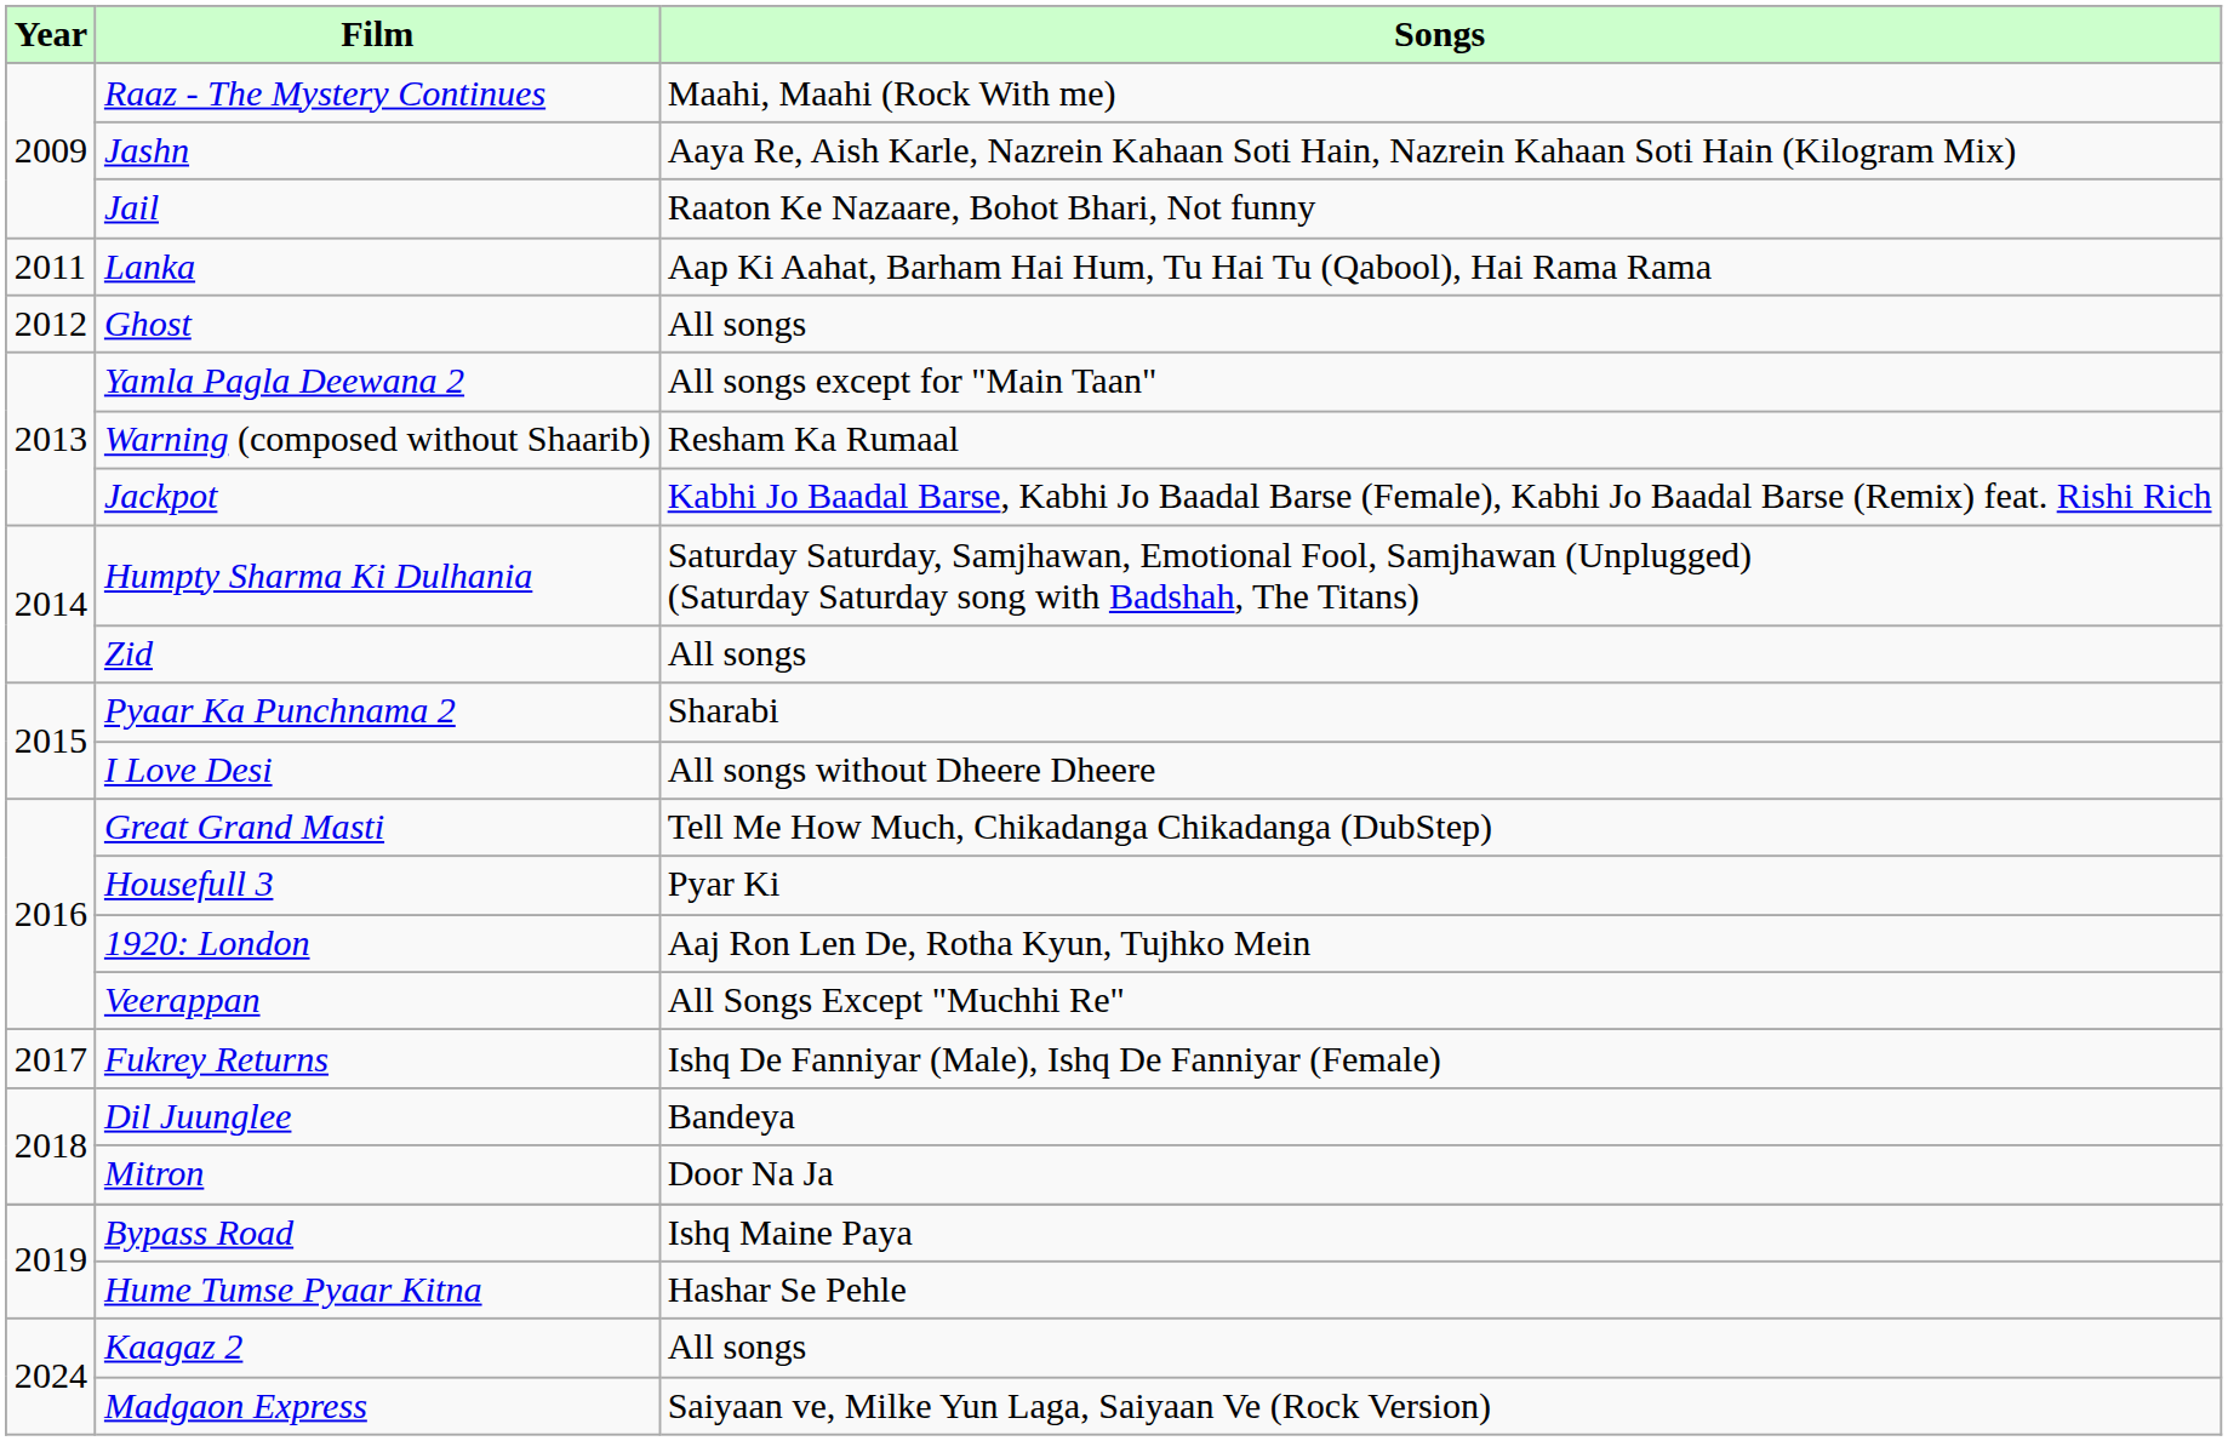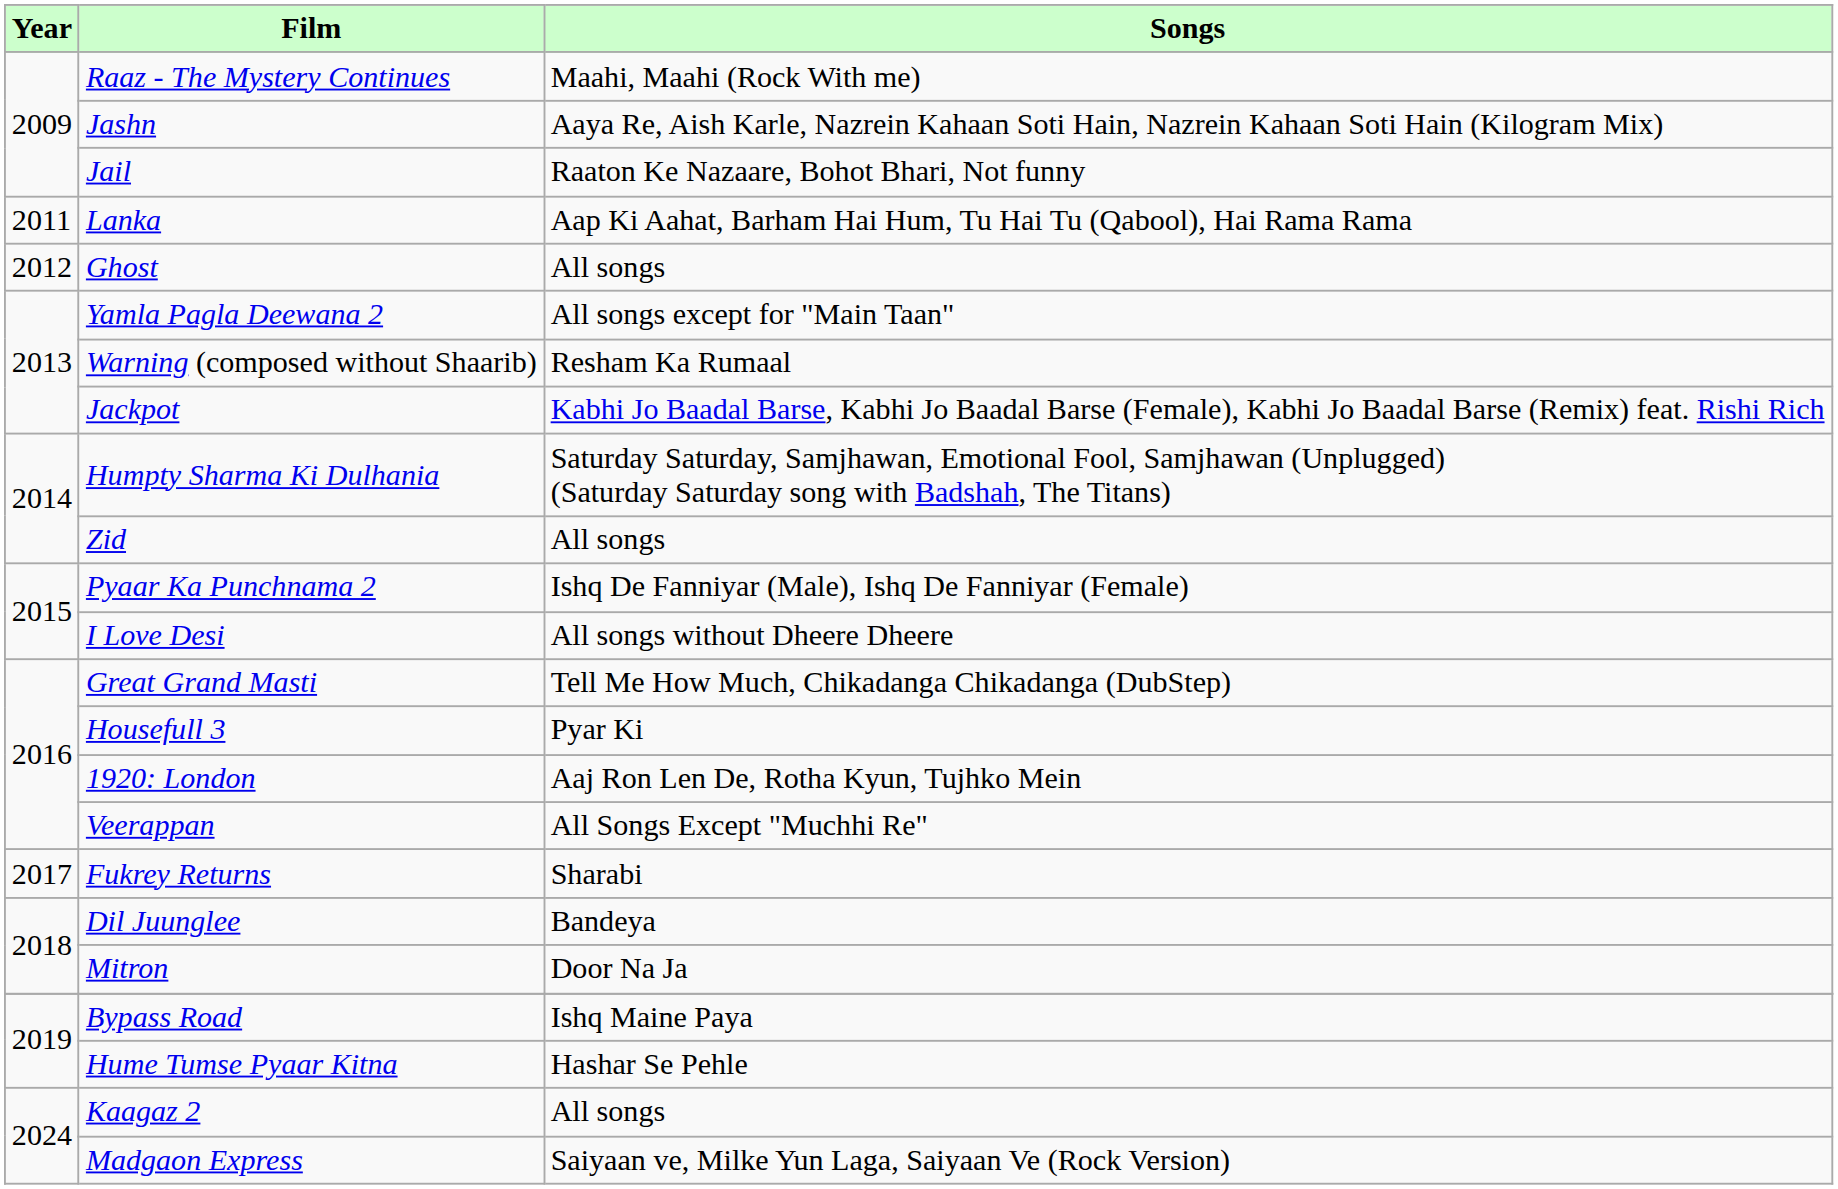 <table class="wikitable sortable">
 <tr>
 <th style="background:#cfc; text-align:center;"><strong>Year</strong></th>
 <th style="background:#cfc; text-align:center;"><strong>Film</strong></th>
 <th style="background:#cfc; text-align:center;"><strong>Songs</strong></th>
 </tr>
 <tr>
 <td rowspan="3">2009</td>
 <td><em><a href='#'>Raaz - The Mystery Continues</a></em></td>
 <td>Maahi, Maahi (Rock With me)</td>
 </tr>
 <tr>
 <td><a href='#'><em>Jashn</em></a></td>
 <td>Aaya Re, Aish Karle, Nazrein Kahaan Soti Hain, Nazrein Kahaan Soti Hain (Kilogram Mix)</td>
 </tr>
 <tr>
 <td><a href='#'><em>Jail</em></a></td>
 <td>Raaton Ke Nazaare, Bohot Bhari,  Not funny</td>
 </tr>
 <tr>
 <td>2011</td>
 <td><a href='#'><em>Lanka</em></a></td>
 <td>Aap Ki Aahat, Barham Hai Hum, Tu Hai Tu (Qabool), Hai Rama Rama</td>
 </tr>
 <tr>
 <td>2012</td>
 <td><em><a href='#'>Ghost</a></em></td>
 <td>All songs</td>
 </tr>
 <tr>
 <td rowspan="3">2013</td>
 <td><em><a href='#'>Yamla Pagla Deewana 2</a></em></td>
 <td>All songs except for "Main Taan"</td>
 </tr>
 <tr>
 <td><a href='#'><em>Warning</em></a> (composed without Shaarib)</td>
 <td>Resham Ka Rumaal</td>
 </tr>
 <tr>
 <td><a href='#'><em>Jackpot</em></a></td>
 <td><a href='#'>Kabhi Jo Baadal Barse</a>, Kabhi Jo Baadal Barse (Female), Kabhi Jo Baadal Barse (Remix) feat. <a href='#'>Rishi Rich</a></td>
 </tr>
 <tr>
 <td rowspan="2">2014</td>
 <td><em><a href='#'>Humpty Sharma Ki Dulhania</a></em></td>
 <td>Saturday Saturday, Samjhawan, Emotional Fool, Samjhawan (Unplugged)<br>(Saturday Saturday song with <a href='#'>Badshah</a>, The Titans)</td>
 </tr>
 <tr>
 <td><a href='#'><em>Zid</em></a></td>
 <td>All songs</td>
 </tr>
 <tr>
 <td rowspan=2>2015</td>
 <td><em><a href='#'>Pyaar Ka Punchnama 2</a></em></td>
-<td>Sharabi</td>
+<td>Ishq De Fanniyar (Male), Ishq De Fanniyar (Female)</td>
 </tr>
 <tr>
 <td><em><a href='#'>I Love Desi</a></em></td>
 <td>All songs without Dheere Dheere</td>
 </tr>
 <tr>
 <td rowspan="4">2016</td>
 <td><em><a href='#'>Great Grand Masti</a></em></td>
 <td>Tell Me How Much, Chikadanga Chikadanga (DubStep)</td>
 </tr>
 <tr>
 <td><em><a href='#'>Housefull 3</a></em></td>
 <td>Pyar Ki</td>
 </tr>
 <tr>
 <td><em><a href='#'>1920: London</a></em></td>
 <td>Aaj Ron Len De, Rotha Kyun, Tujhko Mein</td>
 </tr>
 <tr>
 <td><a href='#'><em>Veerappan</em></a></td>
 <td>All Songs Except "Muchhi Re"</td>
 </tr>
 <tr>
 <td>2017</td>
 <td><em><a href='#'>Fukrey Returns</a></em></td>
-<td>Ishq De Fanniyar (Male), Ishq De Fanniyar (Female)</td>
+<td>Sharabi</td>
 </tr>
 <tr>
 <td rowspan="2">2018</td>
 <td><em><a href='#'>Dil Juunglee</a></em></td>
 <td>Bandeya</td>
 </tr>
 <tr>
 <td><em><a href='#'>Mitron</a></em></td>
 <td>Door Na Ja</td>
 </tr>
 <tr>
 </tr>
 <tr>
 <td rowspan="2">2019</td>
 <td><em><a href='#'>Bypass Road</a></em></td>
 <td>Ishq Maine Paya</td>
 </tr>
 <tr>
 <td><em><a href='#'>Hume Tumse Pyaar Kitna</a></em></td>
 <td>Hashar Se Pehle</td>
 </tr>
 <tr>
 <td rowspan=2>2024</td>
 <td><em><a href='#'>Kaagaz 2</a></em></td>
 <td>All songs</td>
 </tr>
 <tr>
 <td><em><a href='#'>Madgaon Express</a></em></td>
 <td>Saiyaan ve, Milke Yun Laga, Saiyaan Ve (Rock Version)</td>
 </tr>
 </table>
